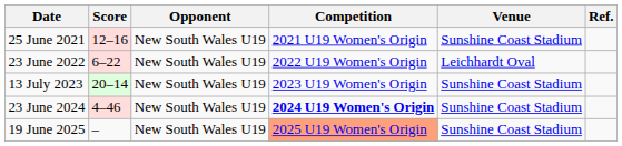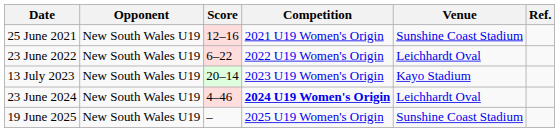 <table class="wikitable defaultcenter col1right col2left">
 <tr>
 <th>Date</th>
+<th>Opponent</th>
 <th>Score</th>
-<th>Opponent</th>
 <th>Competition</th>
 <th>Venue</th>
 <th>Ref.</th>
 </tr>
 <tr>
 <td>25 June 2021</td>
+<td> New South Wales U19</td>
 <td style="background:#ffdddd;">12–16</td>
-<td> New South Wales U19</td>
 <td><a href='#'>2021 U19 Women's Origin</a></td>
 <td><a href='#'>Sunshine Coast Stadium</a></td>
 <td></td>
 </tr>
 <tr>
 <td>23 June 2022</td>
+<td> New South Wales U19</td>
 <td style="background:#ffdddd;">6–22</td>
-<td> New South Wales U19</td>
 <td><a href='#'>2022 U19 Women's Origin</a></td>
 <td><a href='#'>Leichhardt Oval</a></td>
 <td></td>
 </tr>
 <tr>
 <td>13 July 2023</td>
+<td> New South Wales U19</td>
 <td style="background:#ddffdd;">20–14</td>
-<td> New South Wales U19</td>
 <td><a href='#'>2023 U19 Women's Origin</a></td>
-<td><a href='#'>Sunshine Coast Stadium</a></td>
+<td><a href='#'>Kayo Stadium</a></td>
 <td></td>
 </tr>
 <tr>
 <td>23 June 2024</td>
+<td> New South Wales U19</td>
 <td style="background:#ffdddd;">4–46</td>
-<td> New South Wales U19</td>
 <td><strong><a href='#'>2024 U19 Women's Origin</a></strong></td>
-<td><a href='#'>Sunshine Coast Stadium</a></td>
+<td><a href='#'>Leichhardt Oval</a></td>
 <td></td>
 </tr>
 <tr>
 <td>19 June 2025</td>
+<td> New South Wales U19</td>
 <td>–</td>
-<td> New South Wales U19</td>
-<td style="background: lightsalmon;"><a href='#'>2025 U19 Women's Origin</a></td>
+<td><a href='#'>2025 U19 Women's Origin</a></td>
 <td><a href='#'>Sunshine Coast Stadium</a></td>
 <td></td>
 </tr>
 </table>
